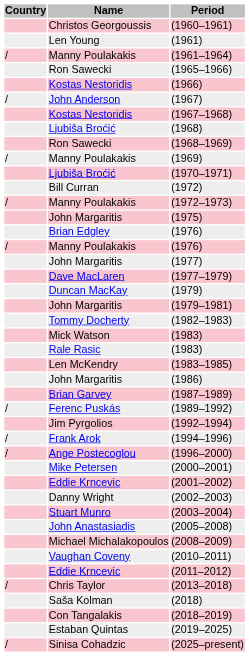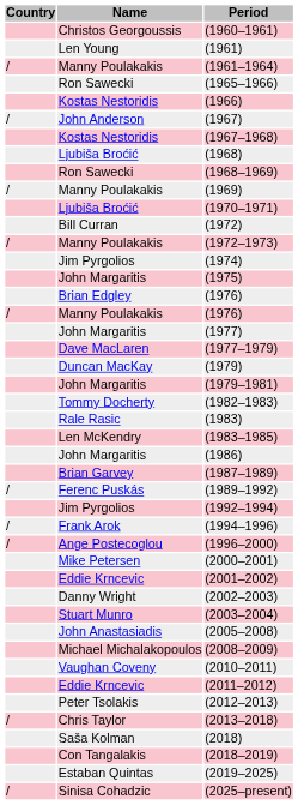 <table class="toccolours">
 <tr>
 <th style="background:silver">Country</th>
 <th style="background:silver">Name</th>
 <th style="background:silver">Period</th>
 </tr>
 <tr style="background:#f9c6cf">
 <td></td>
 <td>Christos Georgoussis</td>
 <td>(1960–1961)</td>
 </tr>
 <tr style="background:#eeeeee">
 <td></td>
 <td>Len Young</td>
 <td>(1961)</td>
 </tr>
 <tr style="background:#f9c6cf">
 <td>/</td>
 <td>Manny Poulakakis</td>
 <td>(1961–1964)</td>
 </tr>
 <tr style="background:#eeeeee">
 <td></td>
 <td>Ron Sawecki</td>
 <td>(1965–1966)</td>
 </tr>
 <tr style="background:#f9c6cf">
 <td></td>
 <td><a href='#'>Kostas Nestoridis</a></td>
 <td>(1966)</td>
 </tr>
 <tr style="background:#eeeeee">
 <td>/</td>
 <td><a href='#'>John Anderson</a></td>
 <td>(1967)</td>
 </tr>
 <tr style="background:#f9c6cf">
 <td></td>
 <td><a href='#'>Kostas Nestoridis</a></td>
 <td>(1967–1968)</td>
 </tr>
 <tr style="background:#eeeeee">
 <td></td>
 <td><a href='#'>Ljubiša Broćić</a></td>
 <td>(1968)</td>
 </tr>
 <tr style="background:#f9c6cf">
 <td></td>
 <td>Ron Sawecki</td>
 <td>(1968–1969)</td>
 </tr>
 <tr style="background:#eeeeee">
 <td>/</td>
 <td>Manny Poulakakis</td>
 <td>(1969)</td>
 </tr>
 <tr style="background:#f9c6cf">
 <td></td>
 <td><a href='#'>Ljubiša Broćić</a></td>
 <td>(1970–1971)</td>
 </tr>
 <tr style="background:#eeeeee">
 <td></td>
 <td>Bill Curran</td>
 <td>(1972)</td>
 </tr>
 <tr style="background:#f9c6cf">
 <td>/</td>
 <td>Manny Poulakakis</td>
 <td>(1972–1973)</td>
 </tr>
+<tr style="background:#eeeeee">
+<td></td>
+<td>Jim Pyrgolios</td>
+<td>(1974)</td>
+</tr>
 <tr style="background:#f9c6cf">
 <td></td>
 <td>John Margaritis</td>
 <td>(1975)</td>
 </tr>
 <tr style="background:#eeeeee">
 <td></td>
 <td><a href='#'>Brian Edgley</a></td>
 <td>(1976)</td>
 </tr>
 <tr style="background:#f9c6cf">
 <td>/</td>
 <td>Manny Poulakakis</td>
 <td>(1976)</td>
 </tr>
 <tr style="background:#eeeeee">
 <td></td>
 <td>John Margaritis</td>
 <td>(1977)</td>
 </tr>
 <tr style="background:#f9c6cf">
 <td></td>
 <td><a href='#'>Dave MacLaren</a></td>
 <td>(1977–1979)</td>
 </tr>
 <tr style="background:#eeeeee">
 <td></td>
 <td><a href='#'>Duncan MacKay</a></td>
 <td>(1979)</td>
 </tr>
 <tr style="background:#f9c6cf">
 <td></td>
 <td>John Margaritis</td>
 <td>(1979–1981)</td>
 </tr>
 <tr style="background:#eeeeee">
 <td></td>
 <td><a href='#'>Tommy Docherty</a></td>
 <td>(1982–1983)</td>
-</tr>
-<tr style="background:#f9c6cf">
-<td></td>
-<td>Mick Watson</td>
-<td>(1983)</td>
 </tr>
 <tr style="background:#eeeeee">
 <td></td>
 <td><a href='#'>Rale Rasic</a></td>
 <td>(1983)</td>
 </tr>
 <tr style="background:#f9c6cf">
 <td></td>
 <td>Len McKendry</td>
 <td>(1983–1985)</td>
 </tr>
 <tr style="background:#eeeeee">
 <td></td>
 <td>John Margaritis</td>
 <td>(1986)</td>
 </tr>
 <tr style="background:#f9c6cf">
 <td></td>
 <td><a href='#'>Brian Garvey</a></td>
 <td>(1987–1989)</td>
 </tr>
 <tr style="background:#eeeeee">
 <td>/</td>
 <td><a href='#'>Ferenc Puskás</a></td>
 <td>(1989–1992)</td>
 </tr>
 <tr style="background:#f9c6cf">
 <td></td>
 <td>Jim Pyrgolios</td>
 <td>(1992–1994)</td>
 </tr>
 <tr style="background:#eeeeee">
 <td>/</td>
 <td><a href='#'>Frank Arok</a></td>
 <td>(1994–1996)</td>
 </tr>
 <tr style="background:#f9c6cf">
 <td>/</td>
 <td><a href='#'>Ange Postecoglou</a></td>
 <td>(1996–2000)</td>
 </tr>
 <tr style="background:#eeeeee">
 <td></td>
 <td><a href='#'>Mike Petersen</a></td>
 <td>(2000–2001)</td>
 </tr>
 <tr style="background:#f9c6cf">
 <td></td>
 <td><a href='#'>Eddie Krncevic</a></td>
 <td>(2001–2002)</td>
 </tr>
 <tr style="background:#eeeeee">
 <td></td>
 <td>Danny Wright</td>
 <td>(2002–2003)</td>
 </tr>
 <tr style="background:#f9c6cf">
 <td></td>
 <td><a href='#'>Stuart Munro</a></td>
 <td>(2003–2004)</td>
 </tr>
 <tr style="background:#eeeeee">
 <td></td>
 <td><a href='#'>John Anastasiadis</a></td>
 <td>(2005–2008)</td>
 </tr>
 <tr style="background:#f9c6cf">
 <td></td>
 <td>Michael Michalakopoulos</td>
 <td>(2008–2009)</td>
 </tr>
 <tr style="background:#eeeeee">
 <td></td>
 <td><a href='#'>Vaughan Coveny</a></td>
 <td>(2010–2011)</td>
 </tr>
 <tr style="background:#f9c6cf">
 <td></td>
 <td><a href='#'>Eddie Krncevic</a></td>
 <td>(2011–2012)</td>
 </tr>
+<tr style="background:#eeeeee">
+<td></td>
+<td>Peter Tsolakis</td>
+<td>(2012–2013)</td>
+</tr>
 <tr style="background:#f9c6cf">
 <td>/</td>
 <td>Chris Taylor</td>
 <td>(2013–2018)</td>
 </tr>
 <tr style="background:#eeeeee">
 <td></td>
 <td>Saša Kolman</td>
 <td>(2018)</td>
 </tr>
 <tr style="background:#f9c6cf">
 <td></td>
 <td>Con Tangalakis</td>
 <td>(2018–2019)</td>
 </tr>
 <tr style="background:#eeeeee">
 <td></td>
 <td>Estaban Quintas</td>
 <td>(2019–2025)</td>
 </tr>
 <tr style="background:#f9c6cf">
 <td>/</td>
 <td>Sinisa Cohadzic</td>
 <td>(2025–present)</td>
 </tr>
 </table>
